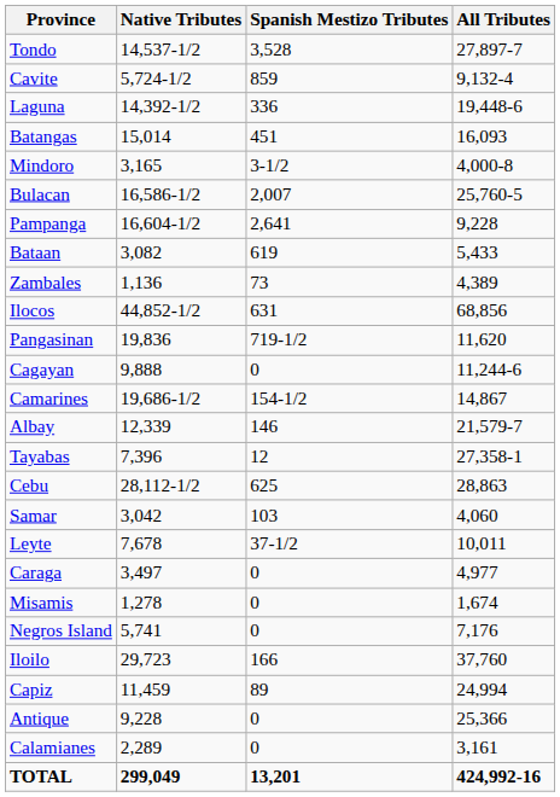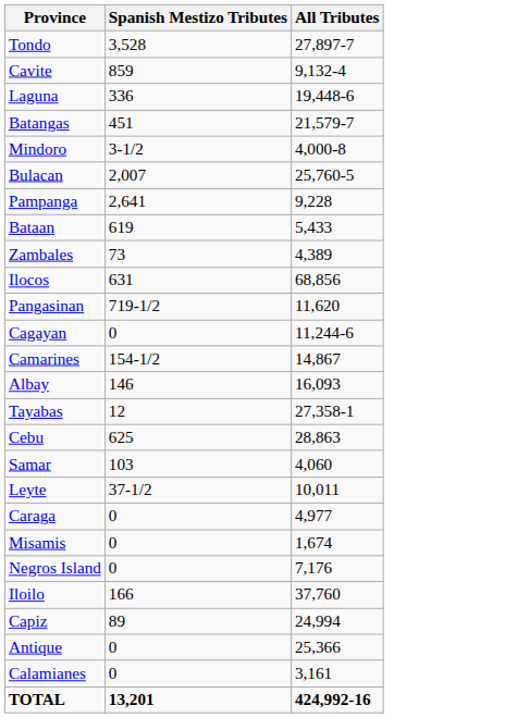 <table class="wikitable">
 <tr>
 <th>Province</th>
-<th>Native Tributes</th>
 <th>Spanish Mestizo Tributes</th>
 <th>All Tributes</th>
 </tr>
 <tr>
 <td><a href='#'>Tondo</a></td>
-<td>14,537-1/2</td>
 <td>3,528</td>
 <td>27,897-7</td>
 </tr>
 <tr>
 <td><a href='#'>Cavite</a></td>
-<td>5,724-1/2</td>
 <td>859</td>
 <td>9,132-4</td>
 </tr>
 <tr>
 <td><a href='#'>Laguna</a></td>
-<td>14,392-1/2</td>
 <td>336</td>
 <td>19,448-6</td>
 </tr>
 <tr>
 <td><a href='#'>Batangas</a></td>
-<td>15,014</td>
 <td>451</td>
-<td>16,093</td>
+<td>21,579-7</td>
 </tr>
 <tr>
 <td><a href='#'>Mindoro</a></td>
-<td>3,165</td>
 <td>3-1/2</td>
 <td>4,000-8</td>
 </tr>
 <tr>
 <td><a href='#'>Bulacan</a></td>
-<td>16,586-1/2</td>
 <td>2,007</td>
 <td>25,760-5</td>
 </tr>
 <tr>
 <td><a href='#'>Pampanga</a></td>
-<td>16,604-1/2</td>
 <td>2,641</td>
 <td>9,228</td>
 </tr>
 <tr>
 <td><a href='#'>Bataan</a></td>
-<td>3,082</td>
 <td>619</td>
 <td>5,433</td>
 </tr>
 <tr>
 <td><a href='#'>Zambales</a></td>
-<td>1,136</td>
 <td>73</td>
 <td>4,389</td>
 </tr>
 <tr>
 <td><a href='#'>Ilocos</a></td>
-<td>44,852-1/2</td>
 <td>631</td>
 <td>68,856</td>
 </tr>
 <tr>
 <td><a href='#'>Pangasinan</a></td>
-<td>19,836</td>
 <td>719-1/2</td>
 <td>11,620</td>
 </tr>
 <tr>
 <td><a href='#'>Cagayan</a></td>
-<td>9,888</td>
 <td>0</td>
 <td>11,244-6</td>
 </tr>
 <tr>
 <td><a href='#'>Camarines</a></td>
-<td>19,686-1/2</td>
 <td>154-1/2</td>
 <td>14,867</td>
 </tr>
 <tr>
 <td><a href='#'>Albay</a></td>
-<td>12,339</td>
 <td>146</td>
-<td>21,579-7</td>
+<td>16,093</td>
 </tr>
 <tr>
 <td><a href='#'>Tayabas</a></td>
-<td>7,396</td>
 <td>12</td>
 <td>27,358-1</td>
 </tr>
 <tr>
 <td><a href='#'>Cebu</a></td>
-<td>28,112-1/2</td>
 <td>625</td>
 <td>28,863</td>
 </tr>
 <tr>
 <td><a href='#'>Samar</a></td>
-<td>3,042</td>
 <td>103</td>
 <td>4,060</td>
 </tr>
 <tr>
 <td><a href='#'>Leyte</a></td>
-<td>7,678</td>
 <td>37-1/2</td>
 <td>10,011</td>
 </tr>
 <tr>
 <td><a href='#'>Caraga</a></td>
-<td>3,497</td>
 <td>0</td>
 <td>4,977</td>
 </tr>
 <tr>
 <td><a href='#'>Misamis</a></td>
-<td>1,278</td>
 <td>0</td>
 <td>1,674</td>
 </tr>
 <tr>
 <td><a href='#'>Negros Island</a></td>
-<td>5,741</td>
 <td>0</td>
 <td>7,176</td>
 </tr>
 <tr>
 <td><a href='#'>Iloilo</a></td>
-<td>29,723</td>
 <td>166</td>
 <td>37,760</td>
 </tr>
 <tr>
 <td><a href='#'>Capiz</a></td>
-<td>11,459</td>
 <td>89</td>
 <td>24,994</td>
 </tr>
 <tr>
 <td><a href='#'>Antique</a></td>
-<td>9,228</td>
 <td>0</td>
 <td>25,366</td>
 </tr>
 <tr>
 <td><a href='#'>Calamianes</a></td>
-<td>2,289</td>
 <td>0</td>
 <td>3,161</td>
 </tr>
 <tr>
 <td><strong>TOTAL</strong></td>
-<td><strong>299,049</strong></td>
 <td><strong>13,201</strong></td>
 <td><strong> 424,992-16</strong></td>
 </tr>
 </table>
